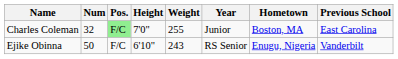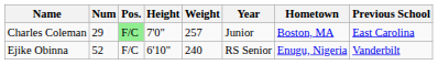 <table class="wikitable sortable" border="1">
 <tr>
 <th>Name</th>
 <th>Num</th>
 <th>Pos.</th>
 <th>Height</th>
 <th>Weight</th>
 <th>Year</th>
 <th>Hometown</th>
 <th class="unsortable">Previous School</th>
 </tr>
 <tr>
 <td>Charles Coleman</td>
-<td>32</td>
+<td>29</td>
 <td style="background: lightgreen;">F/C</td>
 <td>7'0"</td>
-<td>255</td>
+<td>257</td>
 <td>Junior</td>
 <td><a href='#'>Boston, MA</a></td>
 <td><a href='#'>East Carolina</a></td>
 </tr>
 <tr>
 <td>Ejike Obinna</td>
-<td>50</td>
+<td>52</td>
 <td>F/C</td>
 <td>6'10"</td>
-<td>243</td>
+<td>240</td>
 <td>RS Senior</td>
 <td><a href='#'>Enugu, Nigeria</a></td>
 <td><a href='#'>Vanderbilt</a></td>
 </tr>
 </table>
